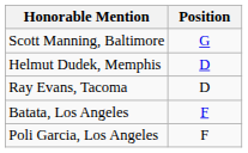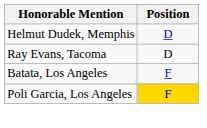 <table class="wikitable">
 <tr>
 <th>Honorable Mention</th>
 <th>  Position  </th>
-</tr>
-<tr>
-<td>Scott Manning, Baltimore</td>
-<td align=center><a href='#'>G</a></td>
 </tr>
 <tr>
 <td>Helmut Dudek, Memphis</td>
 <td align=center><a href='#'>D</a></td>
 </tr>
 <tr>
 <td>Ray Evans, Tacoma</td>
 <td align=center>D</td>
 </tr>
 <tr>
 <td>Batata, Los Angeles</td>
 <td align=center><a href='#'>F</a></td>
 </tr>
 <tr>
 <td>Poli Garcia, Los Angeles</td>
-<td align=center>F</td>
+<td align=center style="background: gold;">F</td>
 </tr>
 </table>
